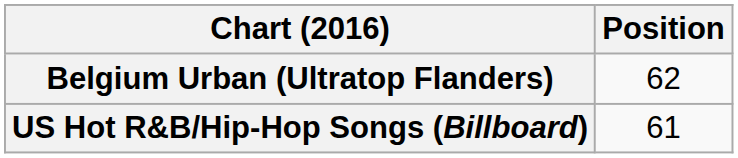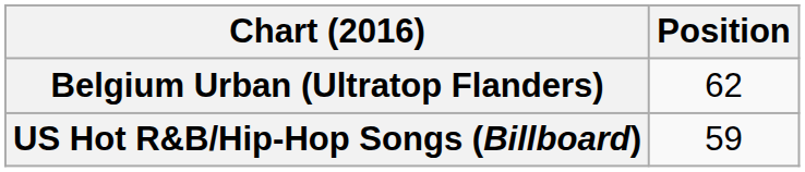 <table class="wikitable plainrowheaders sortable" style="text-align:center">
 <tr>
 <th scope="col">Chart (2016)</th>
 <th scope="col">Position</th>
 </tr>
 <tr>
 <th scope="row">Belgium Urban (Ultratop Flanders)</th>
 <td>62</td>
 </tr>
 <tr>
 <th scope="row">US Hot R&B/Hip-Hop Songs (<em>Billboard</em>)</th>
-<td>61</td>
+<td>59</td>
 </tr>
 </table>
